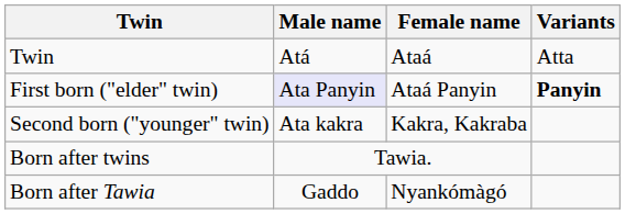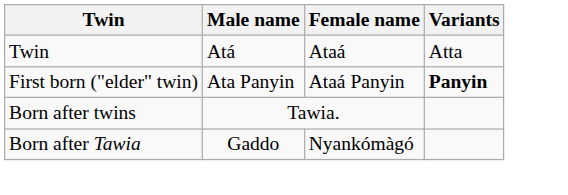 <table class=wikitable>
 <tr>
 <th>Twin</th>
 <th>Male name</th>
 <th>Female name</th>
 <th>Variants</th>
 </tr>
 <tr>
 <td>Twin</td>
 <td>Atá</td>
 <td>Ataá</td>
 <td>Atta</td>
 </tr>
 <tr>
 <td>First born ("elder" twin)</td>
-<td style="background: lavender;">Ata Panyin</td>
+<td>Ata Panyin</td>
 <td>Ataá Panyin</td>
 <td><strong>Panyin</strong></td>
-</tr>
-<tr>
-<td>Second born ("younger" twin)</td>
-<td>Ata kakra</td>
-<td>Kakra, Kakraba</td>
-<td></td>
 </tr>
 <tr>
 <td>Born after twins</td>
 <td colspan=2 align=center>Tawia.</td>
 <td></td>
 </tr>
 <tr>
 <td>Born after <em>Tawia</em></td>
 <td align=center>Gaddo</td>
 <td>Nyankómàgó</td>
 <td></td>
 </tr>
 </table>
